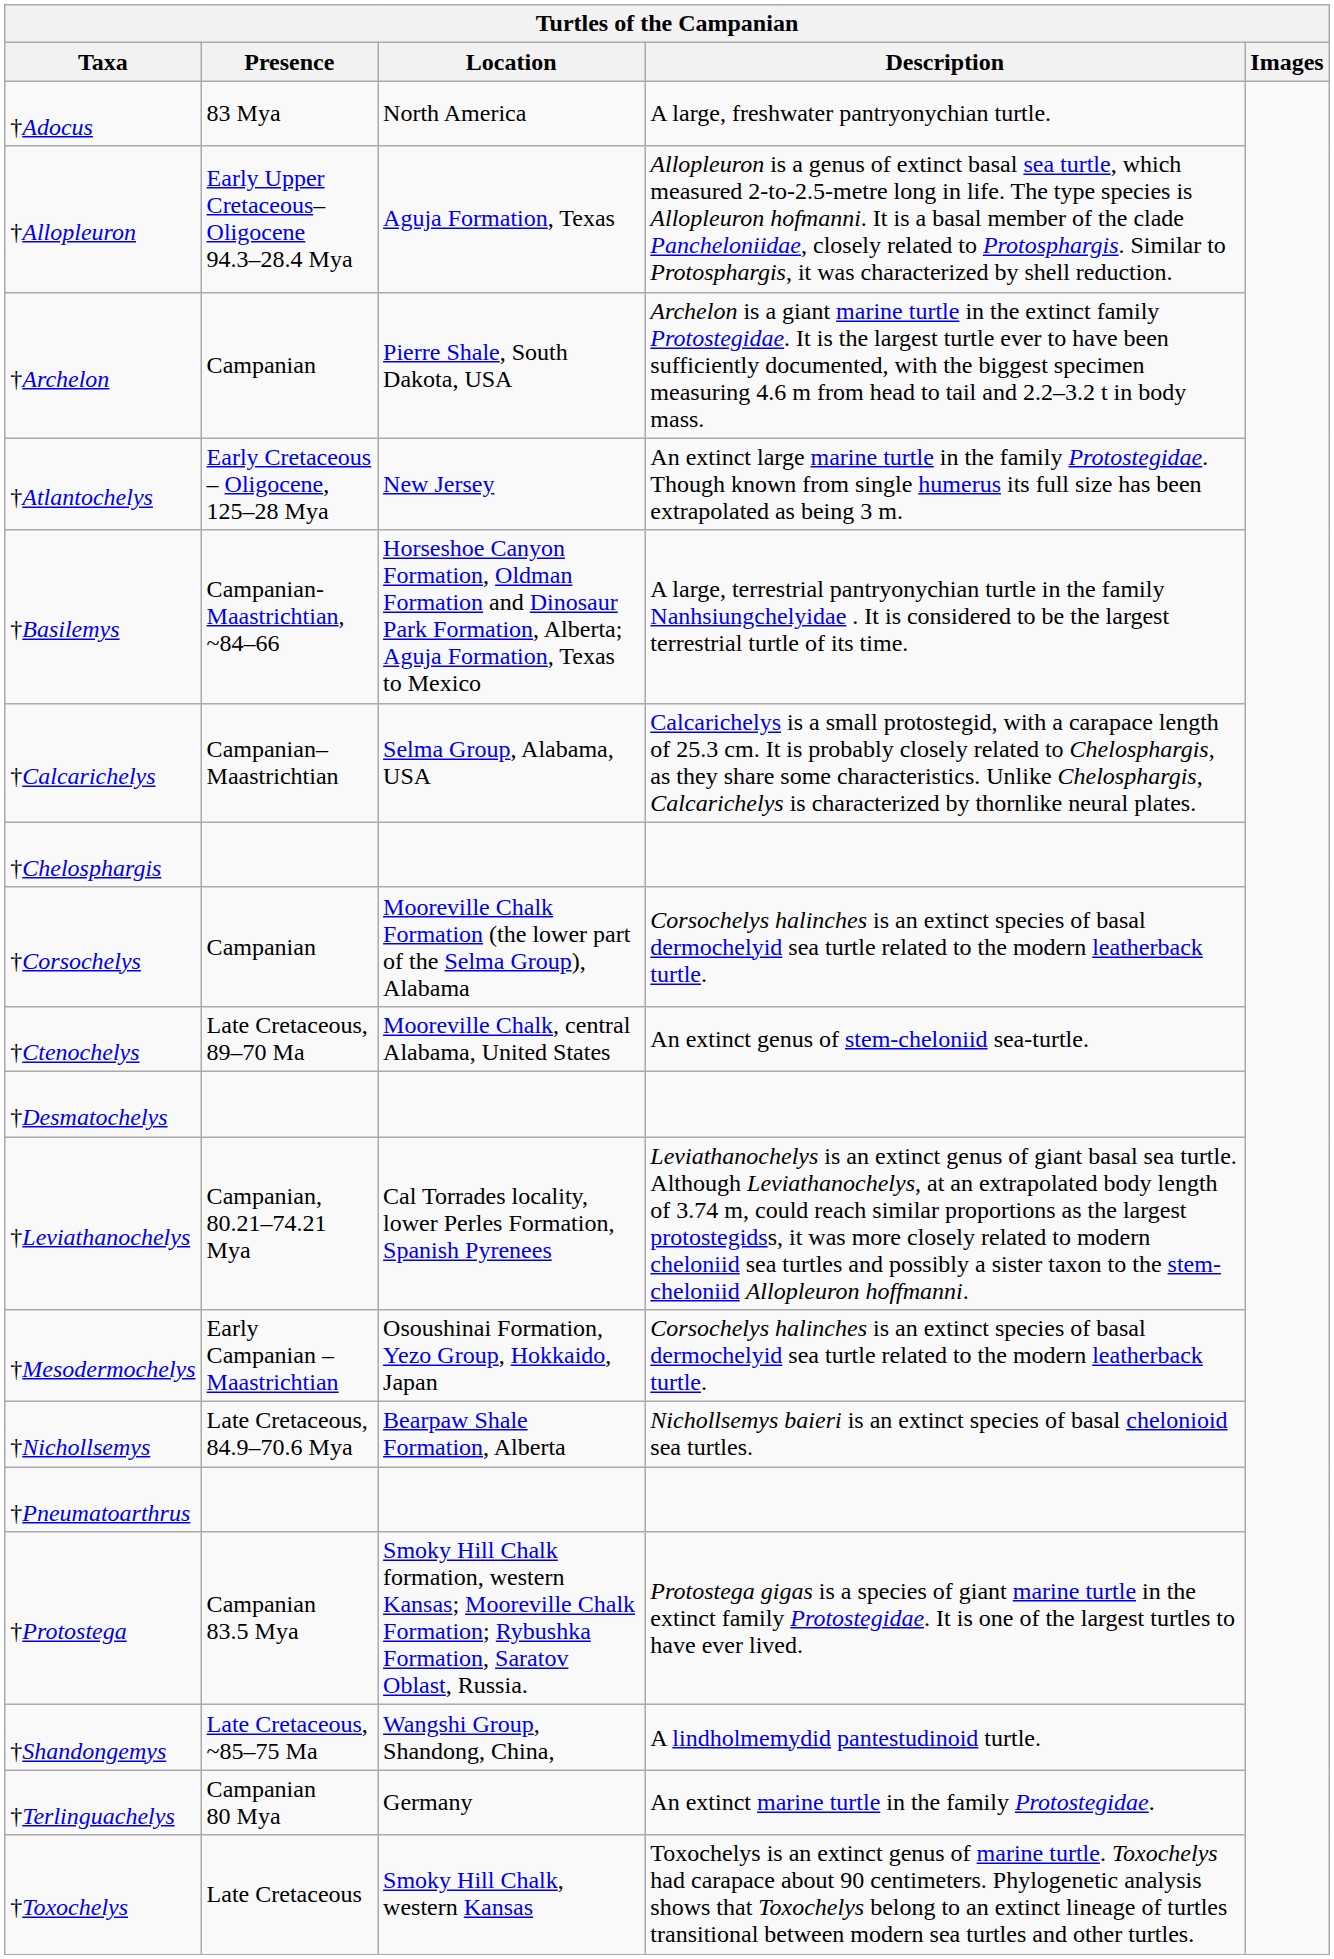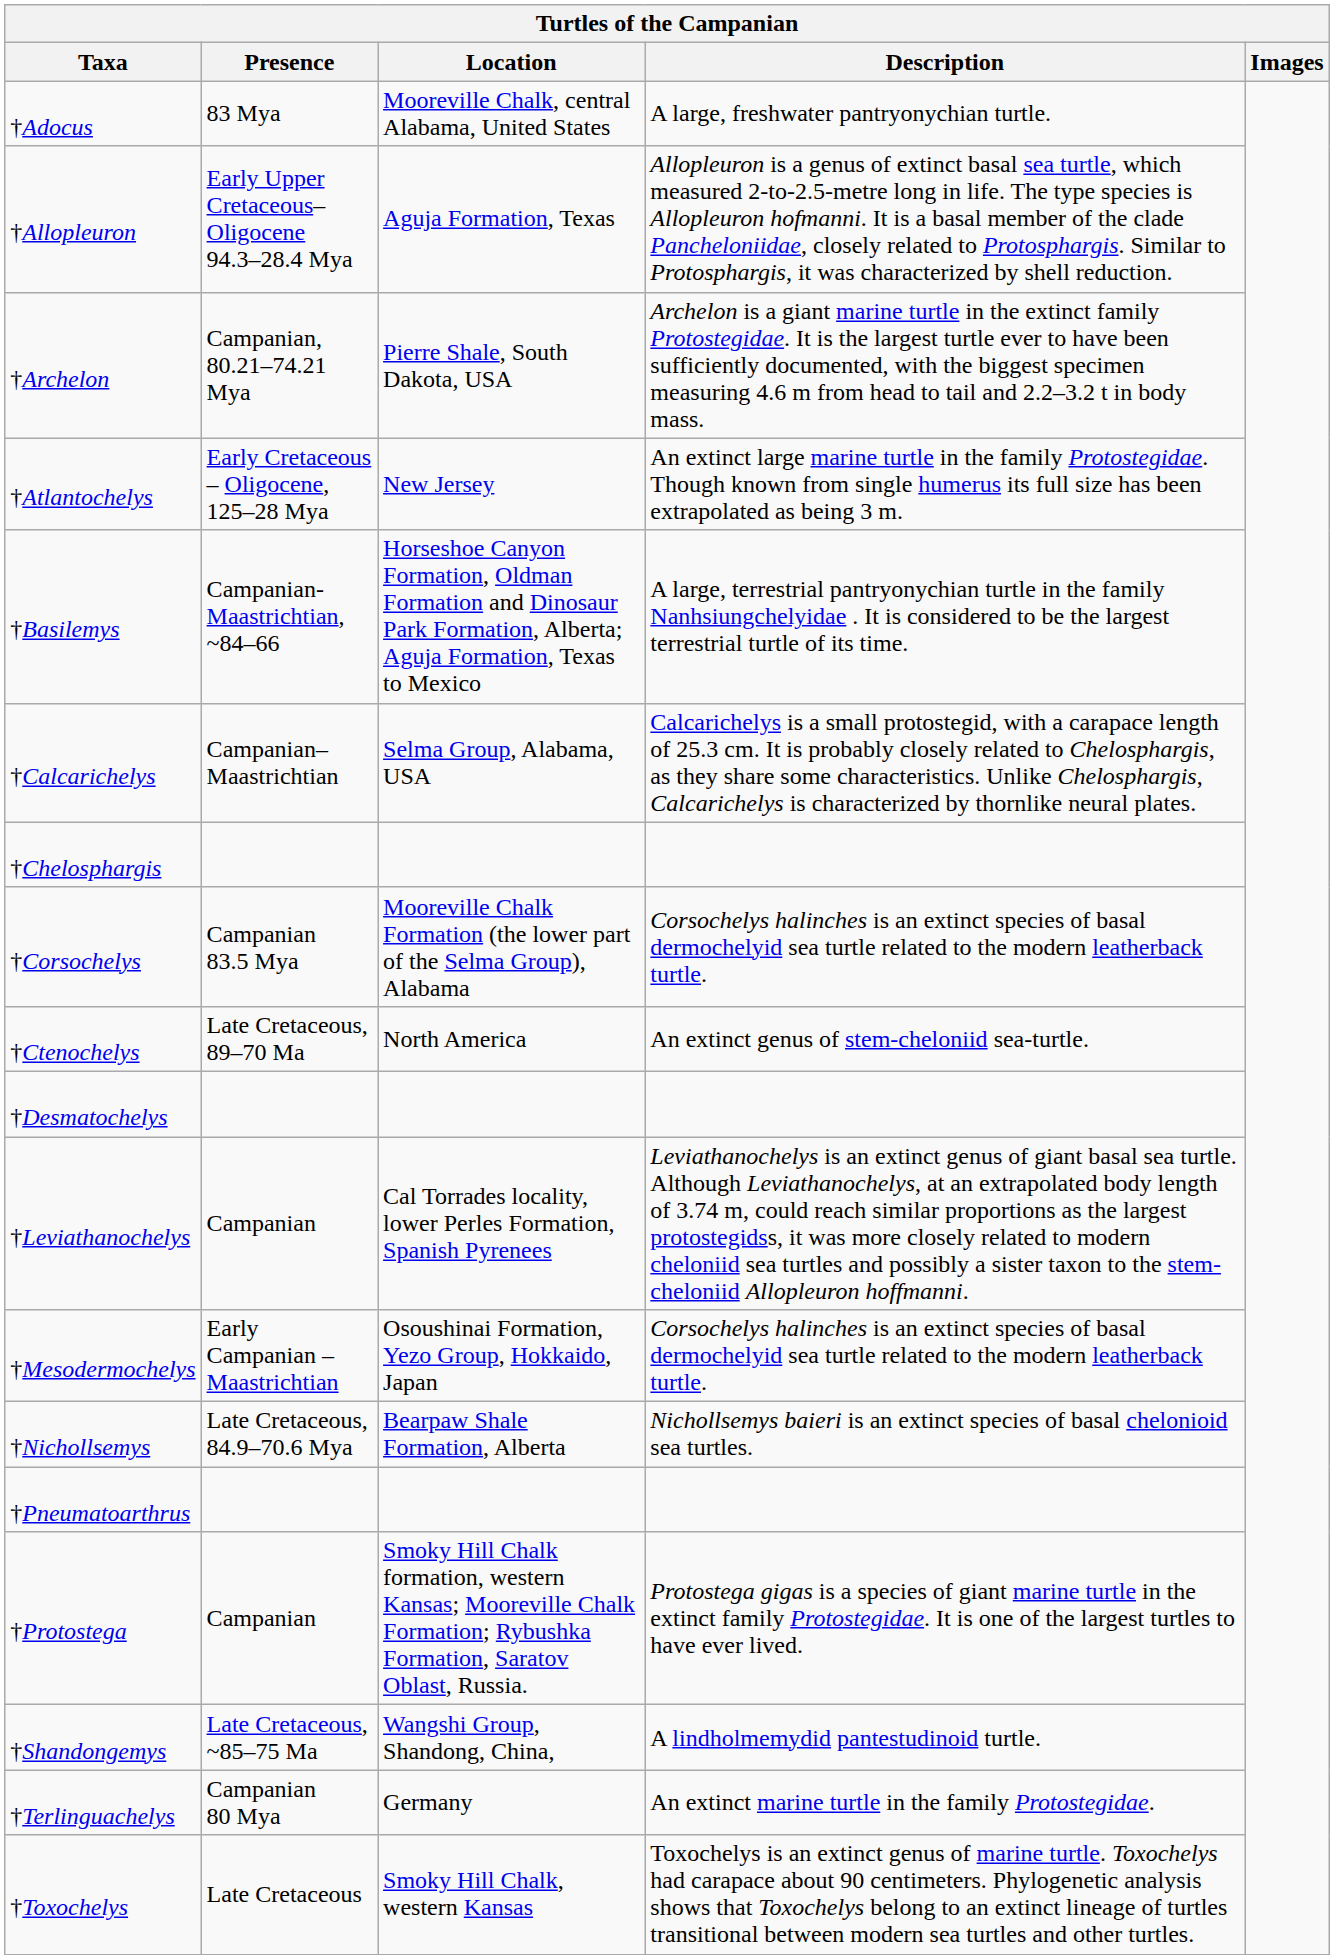 <table class="wikitable" align="center" width="100%">
 <tr>
 <th colspan="5" align="center">Turtles of the Campanian</th>
 </tr>
 <tr>
 <th>Taxa</th>
 <th>Presence</th>
 <th>Location</th>
 <th>Description</th>
 <th>Images</th>
 </tr>
 <tr>
 <td><br>†<em><a href='#'>Adocus</a></em></td>
 <td>83 Mya</td>
-<td>North America</td>
+<td><a href='#'>Mooreville Chalk</a>, central Alabama, United States</td>
 <td>A large, freshwater pantryonychian turtle.</td>
 <td rowspan="99"><br></td>
 </tr>
 <tr>
 <td><br>†<em><a href='#'>Allopleuron</a></em></td>
 <td><a href='#'>Early Upper Cretaceous</a>–<a href='#'>Oligocene</a><br>94.3–28.4 Mya</td>
 <td><a href='#'>Aguja Formation</a>, Texas</td>
 <td><em>Allopleuron</em> is a genus of extinct basal <a href='#'>sea turtle</a>, which measured 2-to-2.5-metre long in life. The type species is <em>Allopleuron hofmanni</em>. It is a basal member of the clade <em><a href='#'>Pancheloniidae</a></em>, closely related to <em><a href='#'>Protosphargis</a></em>. Similar to <em>Protosphargis</em>, it was characterized by shell reduction.</td>
 </tr>
 <tr>
 <td><br>†<em><a href='#'>Archelon</a></em></td>
-<td>Campanian</td>
+<td>Campanian,<br>80.21–74.21 Mya</td>
 <td><a href='#'>Pierre Shale</a>, South Dakota, USA</td>
 <td><em>Archelon</em> is a giant <a href='#'>marine turtle</a> in the  extinct family <em><a href='#'>Protostegidae</a></em>. It is the largest turtle ever to have been sufficiently documented, with the biggest specimen measuring 4.6 m from head to tail and 2.2–3.2 t in body mass.</td>
 </tr>
 <tr>
 <td><br>†<em><a href='#'>Atlantochelys</a></em></td>
 <td><a href='#'>Early Cretaceous</a> – <a href='#'>Oligocene</a>,<br>125–28 Mya</td>
 <td><a href='#'>New Jersey</a></td>
 <td>An extinct large <a href='#'>marine turtle</a> in the family <em><a href='#'>Protostegidae</a></em>. Though known from single <a href='#'>humerus</a> its full size has been extrapolated as being 3 m.</td>
 </tr>
 <tr>
 <td><br>†<em><a href='#'>Basilemys</a></em></td>
 <td>Campanian-<a href='#'>Maastrichtian</a>,<br>~84–66</td>
 <td><a href='#'>Horseshoe Canyon Formation</a>, <a href='#'>Oldman Formation</a> and <a href='#'>Dinosaur Park Formation</a>, Alberta; <a href='#'>Aguja Formation</a>, Texas to Mexico</td>
 <td>A large, terrestrial pantryonychian turtle in the family <a href='#'>Nanhsiungchelyidae</a> . It is considered to be the largest terrestrial turtle of its time.</td>
 </tr>
 <tr>
 <td><br>†<em><a href='#'>Calcarichelys</a></em></td>
 <td>Campanian–Maastrichtian</td>
 <td><a href='#'>Selma Group</a>, Alabama, USA</td>
 <td><a href='#'>Calcarichelys</a> is a small protostegid, with a carapace length of 25.3 cm. It is probably closely related to <em>Chelosphargis</em>, as they share some characteristics. Unlike <em>Chelosphargis</em>, <em>Calcarichelys</em> is characterized by thornlike neural plates.</td>
 </tr>
 <tr>
 <td><br>†<em><a href='#'>Chelosphargis</a></em></td>
 <td></td>
 <td></td>
 <td></td>
 </tr>
 <tr>
 <td><br>†<em><a href='#'>Corsochelys</a></em></td>
-<td>Campanian</td>
+<td>Campanian<br>83.5 Mya</td>
 <td><a href='#'>Mooreville Chalk Formation</a> (the lower part of the <a href='#'>Selma Group</a>), Alabama</td>
 <td><em>Corsochelys halinches</em> is an extinct species of basal <a href='#'>dermochelyid</a> sea turtle related to the modern <a href='#'>leatherback turtle</a>.</td>
 </tr>
 <tr>
 <td><br>†<em><a href='#'>Ctenochelys</a></em></td>
 <td>Late Cretaceous,<br>89–70 Ma</td>
-<td><a href='#'>Mooreville Chalk</a>, central Alabama, United States</td>
+<td>North America</td>
 <td>An extinct genus of <a href='#'>stem-cheloniid</a> sea-turtle.</td>
 </tr>
 <tr>
 <td><br>†<em><a href='#'>Desmatochelys</a></em></td>
 <td></td>
 <td></td>
 <td></td>
 </tr>
 <tr>
 <td><br>†<em><a href='#'>Leviathanochelys</a></em></td>
-<td>Campanian,<br>80.21–74.21 Mya</td>
+<td>Campanian</td>
 <td>Cal Torrades locality, lower Perles Formation, <a href='#'>Spanish Pyrenees</a></td>
 <td><em>Leviathanochelys</em> is an extinct genus of giant basal sea turtle. Although <em>Leviathanochelys</em>, at an extrapolated body length of 3.74 m, could reach similar proportions as the largest <a href='#'>protostegids</a>s, it was more closely related to modern <a href='#'>cheloniid</a> sea turtles and possibly a sister taxon to the <a href='#'>stem-cheloniid</a> <em>Allopleuron hoffmanni</em>.</td>
 </tr>
 <tr>
 <td><br>†<em><a href='#'>Mesodermochelys</a></em></td>
 <td>Early Campanian – <a href='#'>Maastrichtian</a></td>
 <td>Osoushinai Formation, <a href='#'>Yezo Group</a>, <a href='#'>Hokkaido</a>, Japan</td>
 <td><em>Corsochelys halinches</em> is an extinct species of basal <a href='#'>dermochelyid</a> sea turtle related to the modern <a href='#'>leatherback turtle</a>.</td>
 </tr>
 <tr>
 <td><br>†<em><a href='#'>Nichollsemys</a></em></td>
 <td>Late Cretaceous,<br>84.9–70.6 Mya</td>
 <td><a href='#'>Bearpaw Shale Formation</a>, Alberta</td>
 <td><em>Nichollsemys baieri</em> is an extinct species of basal <a href='#'>chelonioid</a> sea turtles.</td>
 </tr>
 <tr>
 <td><br>†<em><a href='#'>Pneumatoarthrus</a></em></td>
 <td></td>
 <td></td>
 <td></td>
 </tr>
 <tr>
 <td><br>†<em><a href='#'>Protostega</a></em></td>
-<td>Campanian<br>83.5 Mya</td>
+<td>Campanian</td>
 <td><a href='#'>Smoky Hill Chalk</a> formation, western <a href='#'>Kansas</a>; <a href='#'>Mooreville Chalk Formation</a>; <a href='#'>Rybushka Formation</a>, <a href='#'>Saratov Oblast</a>, Russia.</td>
 <td><em>Protostega gigas</em> is a species of giant <a href='#'>marine turtle</a> in the extinct family <em><a href='#'>Protostegidae</a></em>. It is one of the largest turtles to have ever lived.</td>
 </tr>
 <tr>
 <td><br>†<em><a href='#'>Shandongemys</a></em></td>
 <td><a href='#'>Late Cretaceous</a>,<br>~85–75 Ma</td>
 <td><a href='#'>Wangshi Group</a>, Shandong, China,</td>
 <td>A <a href='#'>lindholmemydid</a> <a href='#'>pantestudinoid</a> turtle.</td>
 </tr>
 <tr>
 <td><br>†<em><a href='#'>Terlinguachelys</a></em></td>
 <td>Campanian<br>80 Mya</td>
 <td>Germany</td>
 <td>An extinct <a href='#'>marine turtle</a> in the family <em><a href='#'>Protostegidae</a></em>.</td>
 </tr>
 <tr>
 <td><br>†<em><a href='#'>Toxochelys</a></em></td>
 <td>Late Cretaceous</td>
 <td><a href='#'>Smoky Hill Chalk</a>, western <a href='#'>Kansas</a></td>
 <td>Toxochelys is an extinct genus of <a href='#'>marine turtle</a>. <em>Toxochelys</em> had carapace about 90 centimeters. Phylogenetic analysis shows that <em>Toxochelys</em> belong to an extinct lineage of turtles transitional between modern sea turtles and other turtles.</td>
 </tr>
 <tr>
 </tr>
 </table>
